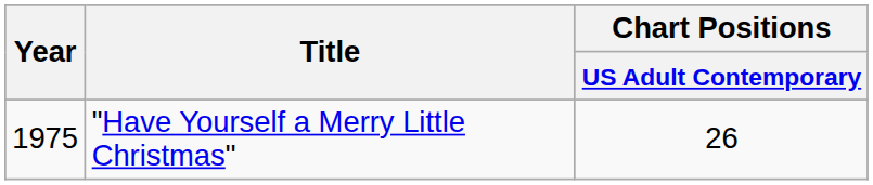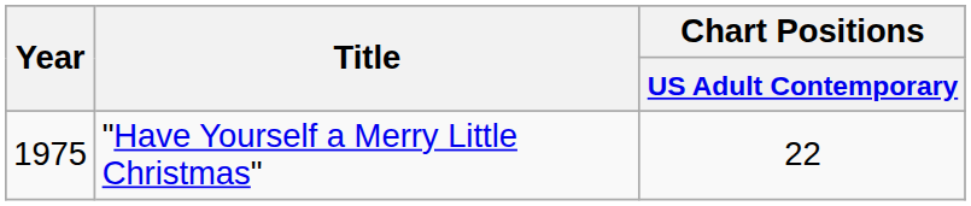 <table class="wikitable">
 <tr>
 <th style="width:28px;" rowspan="2">Year</th>
 <th style="width:257px;" rowspan="2">Title</th>
 <th colspan="3">Chart Positions</th>
 </tr>
 <tr>
 <th><small><a href='#'>US Adult Contemporary</a></small></th>
 </tr>
 <tr>
 <td>1975</td>
 <td>"<a href='#'>Have Yourself a Merry Little Christmas</a>"</td>
-<td align=center>26</td>
+<td align=center>22</td>
 </tr>
 </table>
